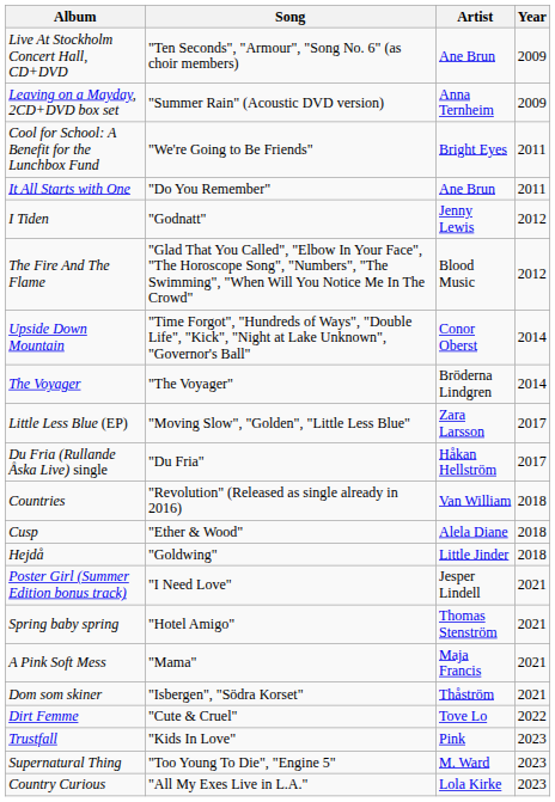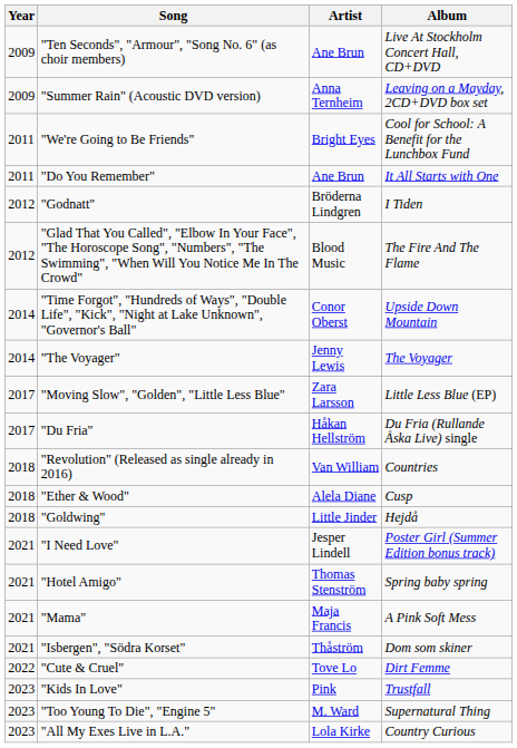 <table class="wikitable">
 <tr>
-<th>Album</th>
+<th>Year</th>
 <th>Song</th>
 <th>Artist</th>
-<th>Year</th>
+<th>Album</th>
 </tr>
 <tr>
-<td><em>Live At Stockholm Concert Hall, CD+DVD</em></td>
+<td>2009</td>
 <td>"Ten Seconds", "Armour", "Song No. 6" (as choir members)</td>
 <td><a href='#'>Ane Brun</a></td>
-<td>2009</td>
+<td><em>Live At Stockholm Concert Hall, CD+DVD</em></td>
 </tr>
 <tr>
-<td><em><a href='#'>Leaving on a Mayday</a>, 2CD+DVD box set</em></td>
+<td>2009</td>
 <td>"Summer Rain" (Acoustic DVD version)</td>
 <td><a href='#'>Anna Ternheim</a></td>
-<td>2009</td>
+<td><em><a href='#'>Leaving on a Mayday</a>, 2CD+DVD box set</em></td>
 </tr>
 <tr>
-<td><em>Cool for School: A Benefit for the Lunchbox Fund</em></td>
+<td>2011</td>
 <td>"We're Going to Be Friends"</td>
 <td><a href='#'>Bright Eyes</a></td>
-<td>2011</td>
+<td><em>Cool for School: A Benefit for the Lunchbox Fund</em></td>
 </tr>
 <tr>
-<td><em><a href='#'>It All Starts with One</a></em></td>
+<td>2011</td>
 <td>"Do You Remember"</td>
 <td><a href='#'>Ane Brun</a></td>
-<td>2011</td>
+<td><em><a href='#'>It All Starts with One</a></em></td>
 </tr>
 <tr>
+<td>2012</td>
+<td>"Godnatt"</td>
+<td>Bröderna Lindgren</td>
 <td><em>I Tiden</em></td>
-<td>"Godnatt"</td>
-<td><a href='#'>Jenny Lewis</a></td>
-<td>2012</td>
 </tr>
 <tr>
-<td><em>The Fire And The Flame</em></td>
+<td>2012</td>
 <td>"Glad That You Called", "Elbow In Your Face", "The Horoscope Song", "Numbers", "The Swimming", "When Will You Notice Me In The Crowd"</td>
 <td>Blood Music</td>
-<td>2012</td>
+<td><em>The Fire And The Flame</em></td>
 </tr>
 <tr>
-<td><em><a href='#'>Upside Down Mountain</a></em></td>
+<td>2014</td>
 <td>"Time Forgot", "Hundreds of Ways", "Double Life", "Kick", "Night at Lake Unknown", "Governor's Ball"</td>
 <td><a href='#'>Conor Oberst</a></td>
-<td>2014</td>
+<td><em><a href='#'>Upside Down Mountain</a></em></td>
 </tr>
 <tr>
+<td>2014</td>
+<td>"The Voyager"</td>
+<td><a href='#'>Jenny Lewis</a></td>
 <td><em><a href='#'>The Voyager</a></em></td>
-<td>"The Voyager"</td>
-<td>Bröderna Lindgren</td>
-<td>2014</td>
 </tr>
 <tr>
-<td><em>Little Less Blue</em> (EP)</td>
+<td>2017</td>
 <td>"Moving Slow", "Golden", "Little Less Blue"</td>
 <td><a href='#'>Zara Larsson</a></td>
-<td>2017</td>
+<td><em>Little Less Blue</em> (EP)</td>
 </tr>
 <tr>
-<td><em>Du Fria (Rullande Åska Live)</em> single</td>
+<td>2017</td>
 <td>"Du Fria"</td>
 <td><a href='#'>Håkan Hellström</a></td>
-<td>2017</td>
+<td><em>Du Fria (Rullande Åska Live)</em> single</td>
 </tr>
 <tr>
-<td><em>Countries</em></td>
+<td>2018</td>
 <td>"Revolution" (Released as single already in 2016)</td>
 <td><a href='#'>Van William</a></td>
-<td>2018</td>
+<td><em>Countries</em></td>
 </tr>
 <tr>
-<td><em>Cusp</em></td>
+<td>2018</td>
 <td>"Ether & Wood"</td>
 <td><a href='#'>Alela Diane</a></td>
-<td>2018</td>
+<td><em>Cusp</em></td>
 </tr>
 <tr>
-<td><em>Hejdå</em></td>
+<td>2018</td>
 <td>"Goldwing"</td>
 <td><a href='#'>Little Jinder</a></td>
-<td>2018</td>
+<td><em>Hejdå</em></td>
 </tr>
 <tr>
-<td><em><a href='#'>Poster Girl (Summer Edition bonus track)</a></em></td>
+<td>2021</td>
 <td>"I Need Love"</td>
 <td>Jesper Lindell</td>
-<td>2021</td>
+<td><em><a href='#'>Poster Girl (Summer Edition bonus track)</a></em></td>
 </tr>
 <tr>
-<td><em>Spring baby spring</em></td>
+<td>2021</td>
 <td>"Hotel Amigo"</td>
 <td><a href='#'>Thomas Stenström</a></td>
-<td>2021</td>
+<td><em>Spring baby spring</em></td>
 </tr>
 <tr>
-<td><em>A Pink Soft Mess</em></td>
+<td>2021</td>
 <td>"Mama"</td>
 <td><a href='#'>Maja Francis</a></td>
-<td>2021</td>
+<td><em>A Pink Soft Mess</em></td>
 </tr>
 <tr>
-<td><em>Dom som skiner</em></td>
+<td>2021</td>
 <td>"Isbergen", "Södra Korset"</td>
 <td><a href='#'>Thåström</a></td>
-<td>2021</td>
+<td><em>Dom som skiner</em></td>
 </tr>
 <tr>
-<td><em><a href='#'>Dirt Femme</a></em></td>
+<td>2022</td>
 <td>"Cute & Cruel"</td>
 <td><a href='#'>Tove Lo</a></td>
-<td>2022</td>
+<td><em><a href='#'>Dirt Femme</a></em></td>
 </tr>
 <tr>
-<td><em><a href='#'>Trustfall</a></em></td>
+<td>2023</td>
 <td>"Kids In Love"</td>
 <td><a href='#'>Pink</a></td>
-<td>2023</td>
+<td><em><a href='#'>Trustfall</a></em></td>
 </tr>
 <tr>
-<td><em>Supernatural Thing</em></td>
+<td>2023</td>
 <td>"Too Young To Die", "Engine 5"</td>
 <td><a href='#'>M. Ward</a></td>
-<td>2023</td>
+<td><em>Supernatural Thing</em></td>
 </tr>
 <tr>
-<td><em>Country Curious</em></td>
+<td>2023</td>
 <td>"All My Exes Live in L.A."</td>
 <td><a href='#'>Lola Kirke</a></td>
-<td>2023</td>
+<td><em>Country Curious</em></td>
 </tr>
 </table>
